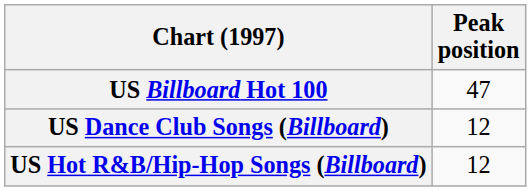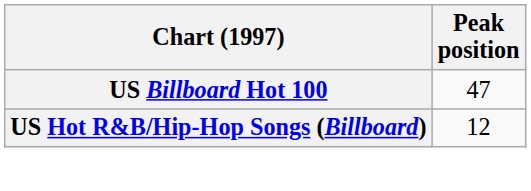 <table class="wikitable sortable plainrowheaders"style="text-align:center">
 <tr>
 <th scope="col">Chart (1997)</th>
 <th scope="col">Peak<br>position</th>
 </tr>
 <tr>
 <th scope="row">US <a href='#'><em>Billboard</em> Hot 100</a></th>
 <td>47</td>
 </tr>
 <tr>
-<th scope="row">US <a href='#'>Dance Club Songs</a> (<em><a href='#'>Billboard</a></em>)</th>
-<td>12</td>
-</tr>
-<tr>
 <th scope="row">US <a href='#'>Hot R&B/Hip-Hop Songs</a> (<em><a href='#'>Billboard</a></em>)</th>
 <td>12</td>
 </tr>
 </table>
